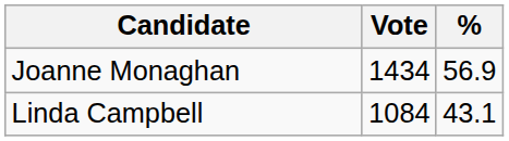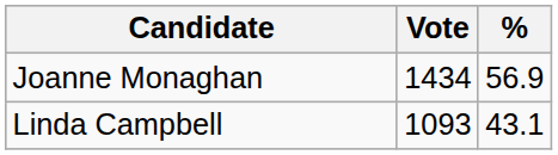 <table class="wikitable">
 <tr>
 <th bgcolor="#DDDDFF" width="200px">Candidate</th>
 <th bgcolor="#DDDDFF">Vote</th>
 <th bgcolor="#DDDDFF">%</th>
 </tr>
 <tr>
 <td>Joanne Monaghan</td>
 <td>1434</td>
 <td>56.9</td>
 </tr>
 <tr>
 <td>Linda Campbell</td>
-<td>1084</td>
+<td>1093</td>
 <td>43.1</td>
 </tr>
 </table>
